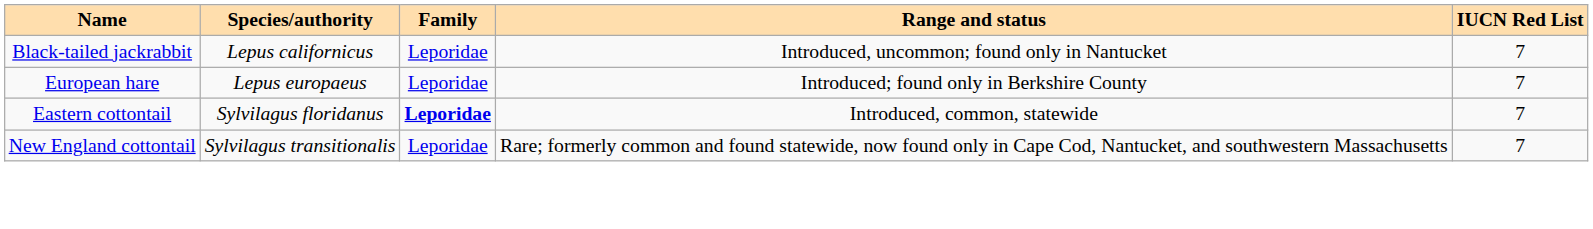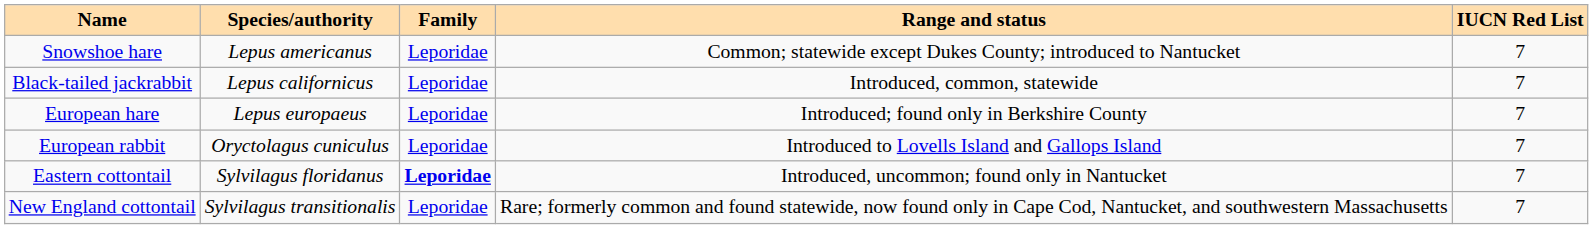 <table class="sortable wikitable" style="margin:1em auto; text-align:center;">
 <tr>
 <th style=background:navajowhite>Name</th>
 <th style=background:navajowhite>Species/authority</th>
 <th style=background:navajowhite>Family</th>
 <th style=background:navajowhite>Range and status</th>
 <th style=background:navajowhite>IUCN Red List</th>
 </tr>
 <tr>
+<td><a href='#'>Snowshoe hare</a><br></td>
+<td><em>Lepus americanus</em><br></td>
+<td><a href='#'>Leporidae</a></td>
+<td>Common; statewide except Dukes County; introduced to Nantucket</td>
+<td><div>7</div></td>
+</tr>
+<tr>
 <td><a href='#'>Black-tailed jackrabbit</a><br></td>
 <td><em>Lepus californicus</em><br></td>
 <td><a href='#'>Leporidae</a></td>
-<td>Introduced, uncommon; found only in Nantucket</td>
+<td>Introduced, common, statewide</td>
 <td><div>7</div></td>
 </tr>
 <tr>
 <td><a href='#'>European hare</a><br></td>
 <td><em>Lepus europaeus</em><br></td>
 <td><a href='#'>Leporidae</a></td>
 <td>Introduced; found only in Berkshire County</td>
 <td><div>7</div></td>
 </tr>
 <tr>
+<td><a href='#'>European rabbit</a><br></td>
+<td><em>Oryctolagus cuniculus</em><br></td>
+<td><a href='#'>Leporidae</a></td>
+<td>Introduced to <a href='#'>Lovells Island</a> and <a href='#'>Gallops Island</a></td>
+<td><div>7</div></td>
+</tr>
+<tr>
 <td><a href='#'>Eastern cottontail</a><br></td>
 <td><em>Sylvilagus floridanus</em><br></td>
 <td><strong><a href='#'>Leporidae</a></strong></td>
-<td>Introduced, common, statewide</td>
+<td>Introduced, uncommon; found only in Nantucket</td>
 <td><div>7</div></td>
 </tr>
 <tr>
 <td><a href='#'>New England cottontail</a><br></td>
 <td><em>Sylvilagus transitionalis</em><br></td>
 <td><a href='#'>Leporidae</a></td>
 <td>Rare; formerly common and found statewide, now found only in Cape Cod, Nantucket, and southwestern Massachusetts</td>
 <td><div>7</div></td>
 </tr>
 </table>
